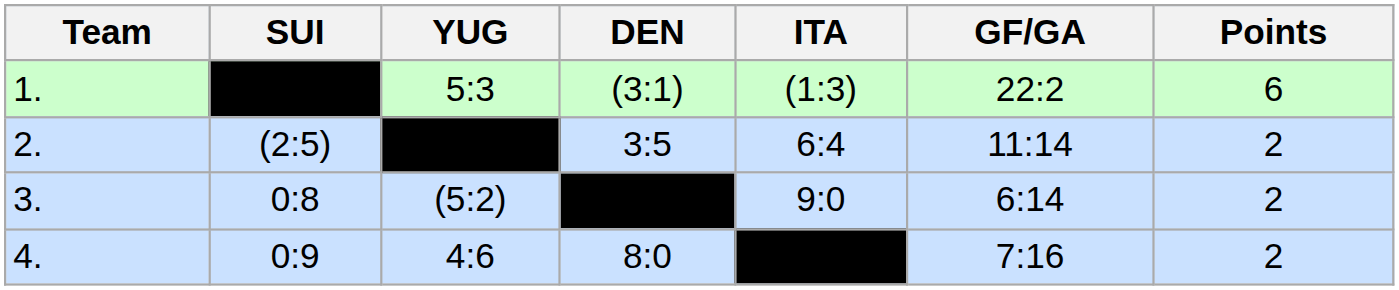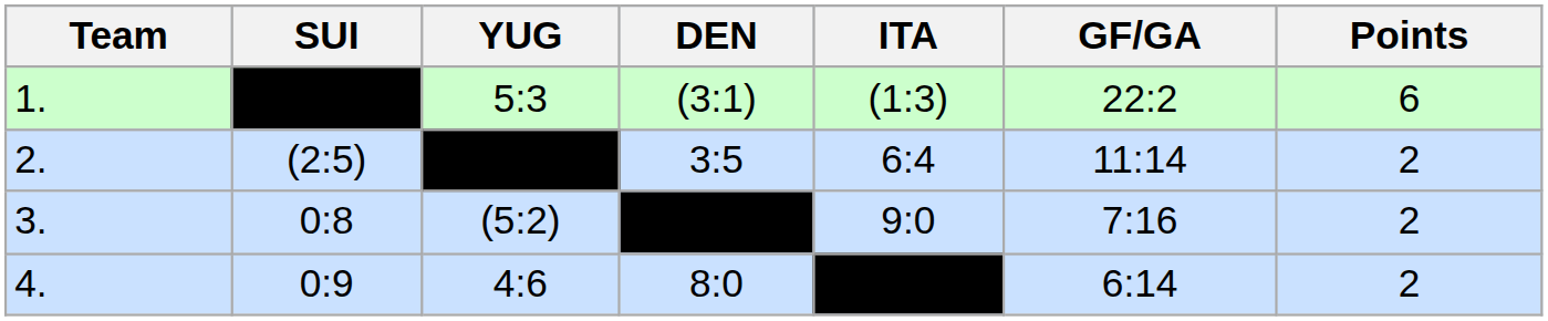 <table class="wikitable" bgcolor="#EFEFFF" width="50%">
 <tr bgcolor="#BCD2EE">
 <th>Team</th>
 <th>SUI</th>
 <th>YUG</th>
 <th>DEN</th>
 <th>ITA</th>
 <th>GF/GA</th>
 <th>Points</th>
 </tr>
 <tr bgcolor="#ccffcc" align="center">
 <td align="left">1. </td>
 <td style="background:#000000;"></td>
 <td>5:3</td>
 <td>(3:1)</td>
 <td>(1:3)</td>
 <td>22:2</td>
 <td>6</td>
 </tr>
 <tr bgcolor="#CAE1FF" align="center">
 <td align="left">2. </td>
 <td>(2:5)</td>
 <td style="background:#000000;"></td>
 <td>3:5</td>
 <td>6:4</td>
 <td>11:14</td>
 <td>2</td>
 </tr>
 <tr bgcolor="#CAE1FF" align="center">
 <td align="left">3. </td>
 <td>0:8</td>
 <td>(5:2)</td>
 <td style="background:#000000;"></td>
 <td>9:0</td>
-<td>6:14</td>
+<td>7:16</td>
 <td>2</td>
 </tr>
 <tr bgcolor="#CAE1FF" align="center">
 <td align="left">4. </td>
 <td>0:9</td>
 <td>4:6</td>
 <td>8:0</td>
 <td style="background:#000000;"></td>
-<td>7:16</td>
+<td>6:14</td>
 <td>2</td>
 </tr>
 </table>
